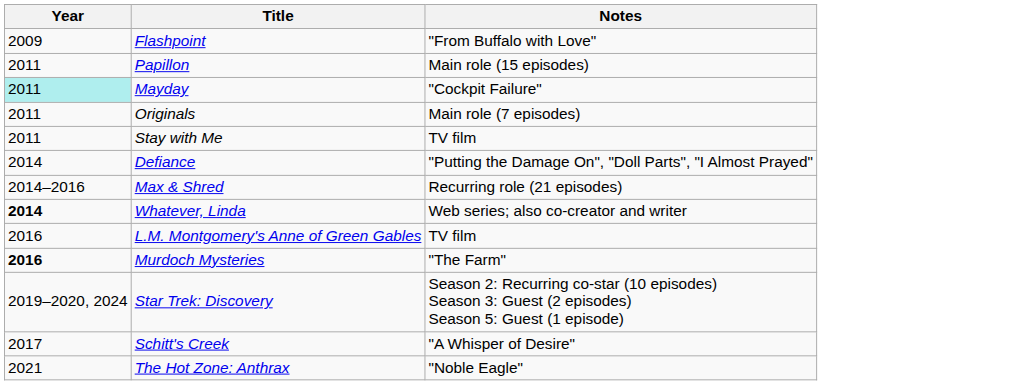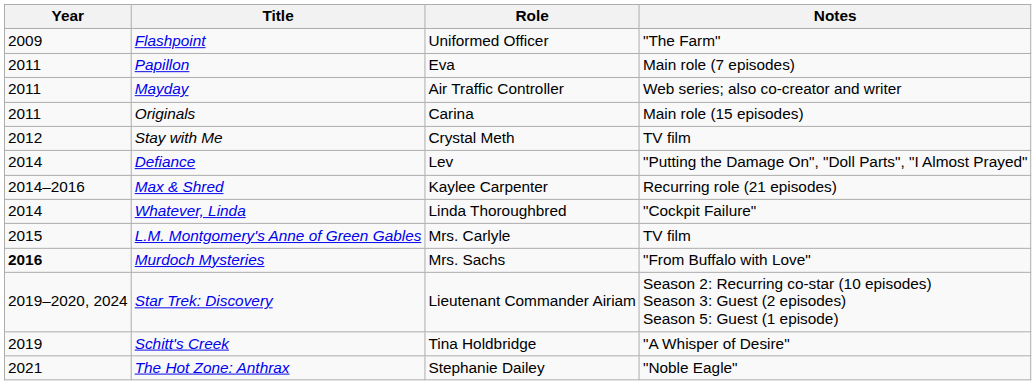 <table class="wikitable sortable">
 <tr>
 <th>Year</th>
 <th>Title</th>
+<th>Role</th>
 <th class="unsortable">Notes</th>
 </tr>
 <tr>
 <td>2009</td>
 <td><em><a href='#'>Flashpoint</a></em></td>
-<td>"From Buffalo with Love"</td>
+<td>Uniformed Officer</td>
+<td>"The Farm"</td>
 </tr>
 <tr>
 <td>2011</td>
 <td><em><a href='#'>Papillon</a></em></td>
-<td>Main role (15 episodes)</td>
+<td>Eva</td>
+<td>Main role (7 episodes)</td>
 </tr>
 <tr>
-<td style="background: paleturquoise;">2011</td>
+<td>2011</td>
 <td><em><a href='#'>Mayday</a></em></td>
-<td>"Cockpit Failure"</td>
+<td>Air Traffic Controller</td>
+<td>Web series; also co-creator and writer</td>
 </tr>
 <tr>
 <td>2011</td>
 <td><em>Originals</em></td>
-<td>Main role (7 episodes)</td>
+<td>Carina</td>
+<td>Main role (15 episodes)</td>
 </tr>
 <tr>
-<td>2011</td>
+<td>2012</td>
 <td><em>Stay with Me</em></td>
+<td>Crystal Meth</td>
 <td>TV film</td>
 </tr>
 <tr>
 <td>2014</td>
 <td><em><a href='#'>Defiance</a></em></td>
+<td>Lev</td>
 <td>"Putting the Damage On", "Doll Parts", "I Almost Prayed"</td>
 </tr>
 <tr>
 <td>2014–2016</td>
 <td><em><a href='#'>Max & Shred</a></em></td>
+<td>Kaylee Carpenter</td>
 <td>Recurring role (21 episodes)</td>
 </tr>
 <tr>
-<td><strong>2014</strong></td>
+<td>2014</td>
 <td><em><a href='#'>Whatever, Linda</a></em></td>
-<td>Web series; also co-creator and writer</td>
+<td>Linda Thoroughbred</td>
+<td>"Cockpit Failure"</td>
 </tr>
 <tr>
-<td>2016</td>
+<td>2015</td>
 <td><em><a href='#'>L.M. Montgomery's Anne of Green Gables</a></em></td>
+<td>Mrs. Carlyle</td>
 <td>TV film</td>
 </tr>
 <tr>
 <td><strong>2016</strong></td>
 <td><em><a href='#'>Murdoch Mysteries</a></em></td>
-<td>"The Farm"</td>
+<td>Mrs. Sachs</td>
+<td>"From Buffalo with Love"</td>
 </tr>
 <tr>
 <td>2019–2020, 2024</td>
 <td><em><a href='#'>Star Trek: Discovery</a></em></td>
+<td>Lieutenant Commander Airiam</td>
 <td>Season 2: Recurring co-star (10 episodes)<br>Season 3: Guest (2 episodes)<br>Season 5: Guest (1 episode)</td>
 </tr>
 <tr>
-<td>2017</td>
+<td>2019</td>
 <td><em><a href='#'>Schitt's Creek</a></em></td>
+<td>Tina Holdbridge</td>
 <td>"A Whisper of Desire"</td>
 </tr>
 <tr>
 <td>2021</td>
 <td data-sort-value="Hot Zone, The"><em><a href='#'>The Hot Zone: Anthrax</a></em></td>
+<td>Stephanie Dailey</td>
 <td>"Noble Eagle"</td>
 </tr>
 </table>
